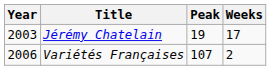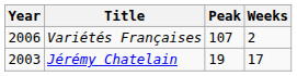 <table class="wikitable">
 <tr>
 <th>Year</th>
 <th>Title</th>
 <th>Peak</th>
 <th>Weeks</th>
 </tr>
 <tr>
+<td>2006</td>
+<td><em>Variétés Françaises</em></td>
+<td>107</td>
+<td>2</td>
+</tr>
+<tr>
 <td>2003</td>
 <td><a href='#'><em>Jérémy Chatelain</em></a></td>
 <td>19</td>
 <td>17</td>
 </tr>
-<tr>
-<td>2006</td>
-<td><em>Variétés Françaises</em></td>
-<td>107</td>
-<td>2</td>
-</tr>
 </table>
